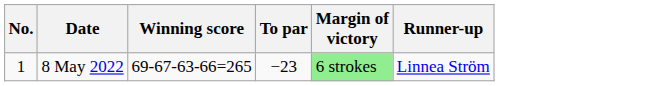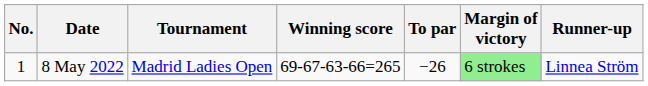 <table class="wikitable " style="font-size:95%;">
 <tr>
 <th>No.</th>
 <th>Date</th>
+<th>Tournament</th>
 <th>Winning score</th>
 <th>To par</th>
 <th>Margin of<br>victory</th>
 <th>Runner-up</th>
 </tr>
 <tr>
 <td align=center>1</td>
 <td align=right>8 May <a href='#'>2022</a></td>
+<td><a href='#'>Madrid Ladies Open</a></td>
 <td align=right>69-67-63-66=265</td>
-<td align=center>−23</td>
+<td align=center>−26</td>
 <td style="background: lightgreen;">6 strokes</td>
 <td> <a href='#'>Linnea Ström</a></td>
 </tr>
 </table>
